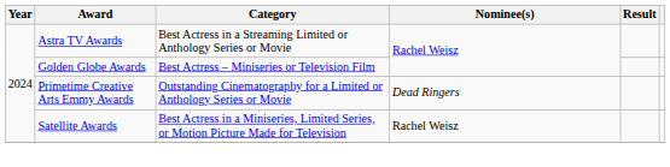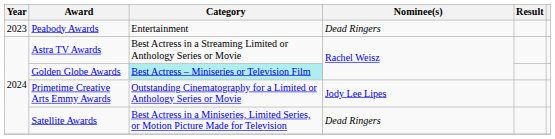 <table class="wikitable plainrowheaders sortable">
 <tr>
 <th scope="col">Year</th>
 <th scope="col">Award</th>
 <th scope="col">Category</th>
 <th scope="col" style="width:35%;">Nominee(s)</th>
 <th scope="col">Result</th>
 <th scope="col" class="unsortable"></th>
+</tr>
+<tr>
+<td style="text-align:center">2023</td>
+<td><a href='#'>Peabody Awards</a></td>
+<td>Entertainment</td>
+<td><em>Dead Ringers</em></td>
+<td></td>
+<td align="center"></td>
 </tr>
 <tr>
 <td style="text-align:center" rowspan="4">2024</td>
 <td><a href='#'>Astra TV Awards</a></td>
 <td>Best Actress in a Streaming Limited or Anthology Series or Movie</td>
 <td rowspan="2"><a href='#'>Rachel Weisz</a></td>
 <td></td>
 <td align="center"></td>
 </tr>
 <tr>
 <td><a href='#'>Golden Globe Awards</a></td>
-<td><a href='#'>Best Actress – Miniseries or Television Film</a></td>
+<td style="background: paleturquoise;"><a href='#'>Best Actress – Miniseries or Television Film</a></td>
 <td></td>
 <td align="center"></td>
 </tr>
 <tr>
 <td><a href='#'>Primetime Creative Arts Emmy Awards</a></td>
 <td><a href='#'>Outstanding Cinematography for a Limited or Anthology Series or Movie</a></td>
-<td><em>Dead Ringers</em></td>
+<td><a href='#'>Jody Lee Lipes</a> </td>
 <td></td>
 <td align=center></td>
 </tr>
 <tr>
 <td><a href='#'>Satellite Awards</a></td>
 <td><a href='#'>Best Actress in a Miniseries, Limited Series, or Motion Picture Made for Television</a></td>
-<td>Rachel Weisz</td>
+<td><em>Dead Ringers</em></td>
 <td></td>
 <td align="center"></td>
 </tr>
 <tr>
 </tr>
 </table>
